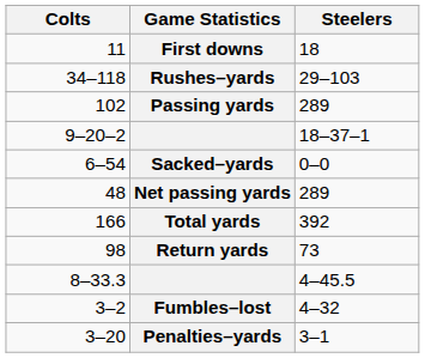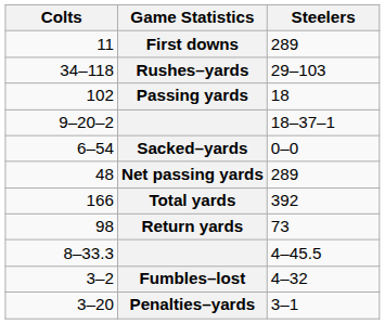 <table class="wikitable" style="margin: 1em auto 1em auto">
 <tr>
 <th style="width:30%;">Colts</th>
 <th style="width:40%;">Game Statistics</th>
 <th style="width:30%;">Steelers</th>
 </tr>
 <tr>
 <td style="text-align:right;">11</td>
 <th>First downs</th>
-<td>18</td>
+<td>289</td>
 </tr>
 <tr>
 <td style="text-align:right;">34–118</td>
 <th>Rushes–yards</th>
 <td>29–103</td>
 </tr>
 <tr>
 <td style="text-align:right;">102</td>
 <th>Passing yards</th>
-<td>289</td>
+<td>18</td>
 </tr>
 <tr>
 <td style="text-align:right;">9–20–2</td>
 <th></th>
 <td>18–37–1</td>
 </tr>
 <tr>
 <td style="text-align:right;">6–54</td>
 <th>Sacked–yards</th>
 <td>0–0</td>
 </tr>
 <tr>
 <td style="text-align:right;">48</td>
 <th>Net passing yards</th>
 <td>289</td>
 </tr>
 <tr>
 <td style="text-align:right;">166</td>
 <th>Total yards</th>
 <td>392</td>
 </tr>
 <tr>
 <td style="text-align:right;">98</td>
 <th>Return yards</th>
 <td>73</td>
 </tr>
 <tr>
 <td style="text-align:right;">8–33.3</td>
 <th></th>
 <td>4–45.5</td>
 </tr>
 <tr>
 <td style="text-align:right;">3–2</td>
 <th>Fumbles–lost</th>
 <td>4–32</td>
 </tr>
 <tr>
 <td style="text-align:right;">3–20</td>
 <th>Penalties–yards</th>
 <td>3–1</td>
 </tr>
 </table>
